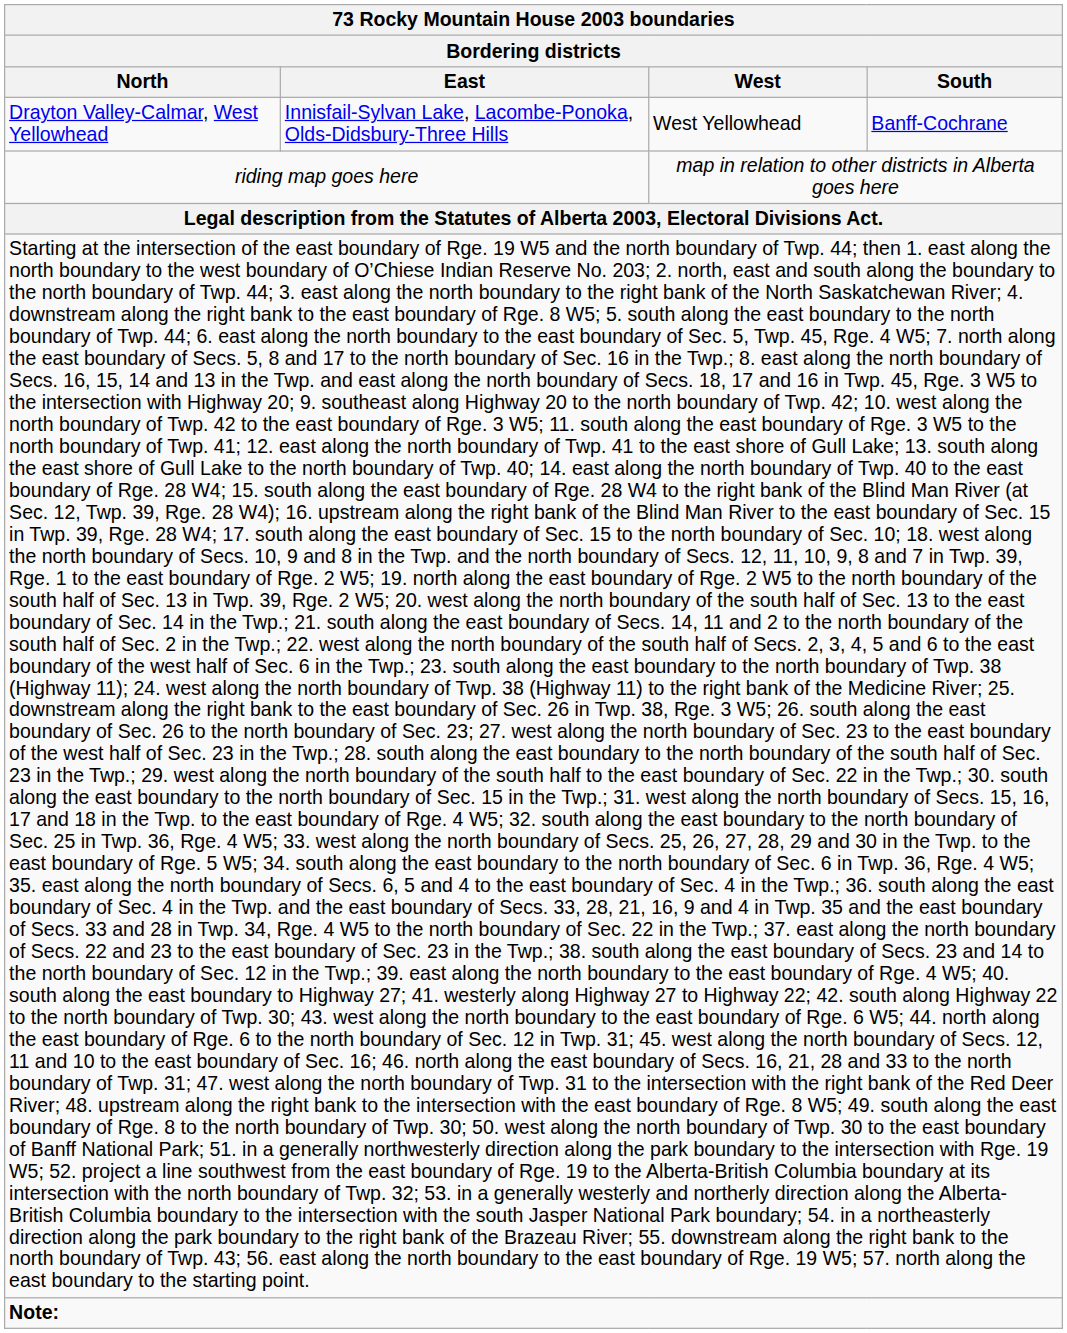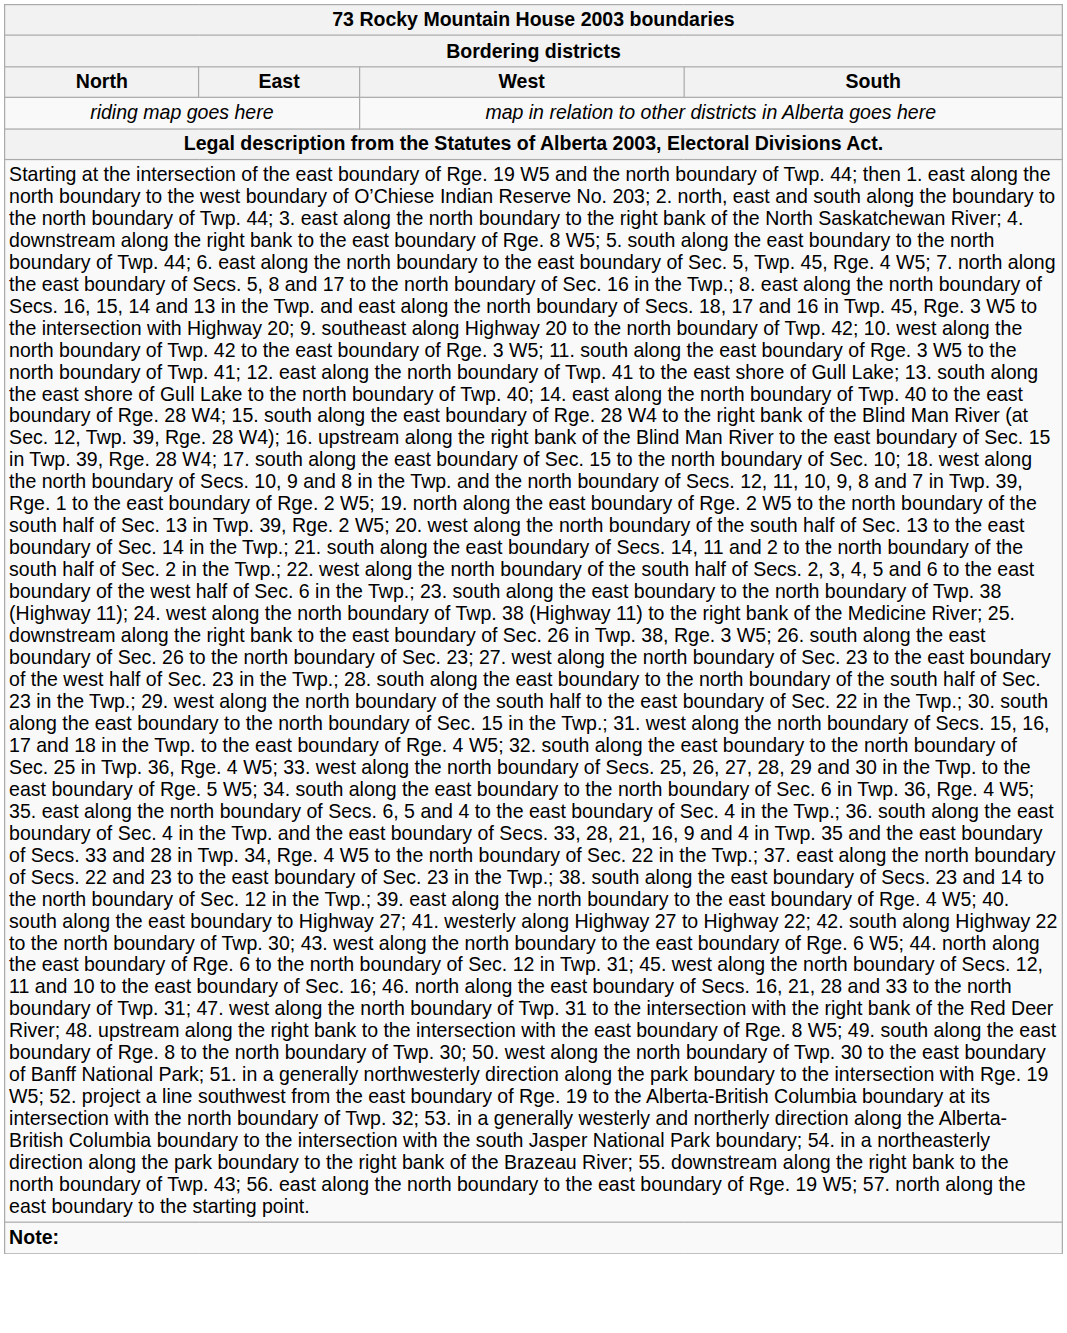 <table class="wikitable collapsible collapsed">
 <tr>
 <th colspan=4>73 Rocky Mountain House 2003 boundaries</th>
 </tr>
 <tr>
 <th colspan=4>Bordering districts</th>
 </tr>
 <tr>
 <th>North</th>
 <th>East</th>
 <th>West</th>
 <th>South</th>
-</tr>
-<tr>
-<td><a href='#'>Drayton Valley-Calmar</a>, <a href='#'>West Yellowhead</a></td>
-<td><a href='#'>Innisfail-Sylvan Lake</a>, <a href='#'>Lacombe-Ponoka</a>, <a href='#'>Olds-Didsbury-Three Hills</a></td>
-<td>West Yellowhead</td>
-<td><a href='#'>Banff-Cochrane</a></td>
 </tr>
 <tr>
 <td colspan=2 align=center><em>riding map goes here</em></td>
 <td colspan=2 align=center><em>map in relation to other districts in Alberta goes here</em></td>
 </tr>
 <tr>
 <th colspan=4>Legal description from the Statutes of Alberta 2003, Electoral Divisions Act.</th>
 </tr>
 <tr>
 <td colspan=4>Starting at the intersection of the east boundary of Rge. 19 W5 and the north boundary of Twp. 44; then 1. east along the north boundary to the west boundary of O’Chiese Indian Reserve No. 203; 2. north, east and south along the boundary to the north boundary of Twp. 44; 3. east along the north boundary to the right bank of the North Saskatchewan River; 4. downstream along the right bank to the east boundary of Rge. 8 W5; 5. south along the east boundary to the north boundary of Twp. 44; 6. east along the north boundary to the east boundary of Sec. 5, Twp. 45, Rge. 4 W5; 7. north along the east boundary of Secs. 5, 8 and 17 to the north boundary of Sec. 16 in the Twp.; 8. east along the north boundary of Secs. 16, 15, 14 and 13 in the Twp. and east along the north boundary of Secs. 18, 17 and 16 in Twp. 45, Rge. 3 W5 to the intersection with Highway 20; 9. southeast along Highway 20 to the north boundary of Twp. 42; 10. west along the north boundary of Twp. 42 to the east boundary of Rge. 3 W5; 11. south along the east boundary of Rge. 3 W5 to the north boundary of Twp. 41; 12. east along the north boundary of Twp. 41 to the east shore of Gull Lake; 13. south along the east shore of Gull Lake to the north boundary of Twp. 40; 14. east along the north boundary of Twp. 40 to the east boundary of Rge. 28 W4; 15. south along the east boundary of Rge. 28 W4 to the right bank of the Blind Man River (at Sec. 12, Twp. 39, Rge. 28 W4); 16. upstream along the right bank of the Blind Man River to the east boundary of Sec. 15 in Twp. 39, Rge. 28 W4; 17. south along the east boundary of Sec. 15 to the north boundary of Sec. 10; 18. west along the north boundary of Secs. 10, 9 and 8 in the Twp. and the north boundary of Secs. 12, 11, 10, 9, 8 and 7 in Twp. 39, Rge. 1 to the east boundary of Rge. 2 W5; 19. north along the east boundary of Rge. 2 W5 to the north boundary of the south half of Sec. 13 in Twp. 39, Rge. 2 W5; 20. west along the north boundary of the south half of Sec. 13 to the east boundary of Sec. 14 in the Twp.; 21. south along the east boundary of Secs. 14, 11 and 2 to the north boundary of the south half of Sec. 2 in the Twp.; 22. west along the north boundary of the south half of Secs. 2, 3, 4, 5 and 6 to the east boundary of the west half of Sec. 6 in the Twp.; 23. south along the east boundary to the north boundary of Twp. 38 (Highway 11); 24. west along the north boundary of Twp. 38 (Highway 11) to the right bank of the Medicine River; 25. downstream along the right bank to the east boundary of Sec. 26 in Twp. 38, Rge. 3 W5; 26. south along the east boundary of Sec. 26 to the north boundary of Sec. 23; 27. west along the north boundary of Sec. 23 to the east boundary of the west half of Sec. 23 in the Twp.; 28. south along the east boundary to the north boundary of the south half of Sec. 23 in the Twp.; 29. west along the north boundary of the south half to the east boundary of Sec. 22 in the Twp.; 30. south along the east boundary to the north boundary of Sec. 15 in the Twp.; 31. west along the north boundary of Secs. 15, 16, 17 and 18 in the Twp. to the east boundary of Rge. 4 W5; 32. south along the east boundary to the north boundary of Sec. 25 in Twp. 36, Rge. 4 W5; 33. west along the north boundary of Secs. 25, 26, 27, 28, 29 and 30 in the Twp. to the east boundary of Rge. 5 W5; 34. south along the east boundary to the north boundary of Sec. 6 in Twp. 36, Rge. 4 W5; 35. east along the north boundary of Secs. 6, 5 and 4 to the east boundary of Sec. 4 in the Twp.; 36. south along the east boundary of Sec. 4 in the Twp. and the east boundary of Secs. 33, 28, 21, 16, 9 and 4 in Twp. 35 and the east boundary of Secs. 33 and 28 in Twp. 34, Rge. 4 W5 to the north boundary of Sec. 22 in the Twp.; 37. east along the north boundary of Secs. 22 and 23 to the east boundary of Sec. 23 in the Twp.; 38. south along the east boundary of Secs. 23 and 14 to the north boundary of Sec. 12 in the Twp.; 39. east along the north boundary to the east boundary of Rge. 4 W5; 40. south along the east boundary to Highway 27; 41. westerly along Highway 27 to Highway 22; 42. south along Highway 22 to the north boundary of Twp. 30; 43. west along the north boundary to the east boundary of Rge. 6 W5; 44. north along the east boundary of Rge. 6 to the north boundary of Sec. 12 in Twp. 31; 45. west along the north boundary of Secs. 12, 11 and 10 to the east boundary of Sec. 16; 46. north along the east boundary of Secs. 16, 21, 28 and 33 to the north boundary of Twp. 31; 47. west along the north boundary of Twp. 31 to the intersection with the right bank of the Red Deer River; 48. upstream along the right bank to the intersection with the east boundary of Rge. 8 W5; 49. south along the east boundary of Rge. 8 to the north boundary of Twp. 30; 50. west along the north boundary of Twp. 30 to the east boundary of Banff National Park; 51. in a generally northwesterly direction along the park boundary to the intersection with Rge. 19 W5; 52. project a line southwest from the east boundary of Rge. 19 to the Alberta-British Columbia boundary at its intersection with the north boundary of Twp. 32; 53. in a generally westerly and northerly direction along the Alberta-British Columbia boundary to the intersection with the south Jasper National Park boundary; 54. in a northeasterly direction along the park boundary to the right bank of the Brazeau River; 55. downstream along the right bank to the north boundary of Twp. 43; 56. east along the north boundary to the east boundary of Rge. 19 W5; 57. north along the east boundary to the starting point.</td>
 </tr>
 <tr>
 <td colspan=4><strong>Note:</strong></td>
 </tr>
 </table>
